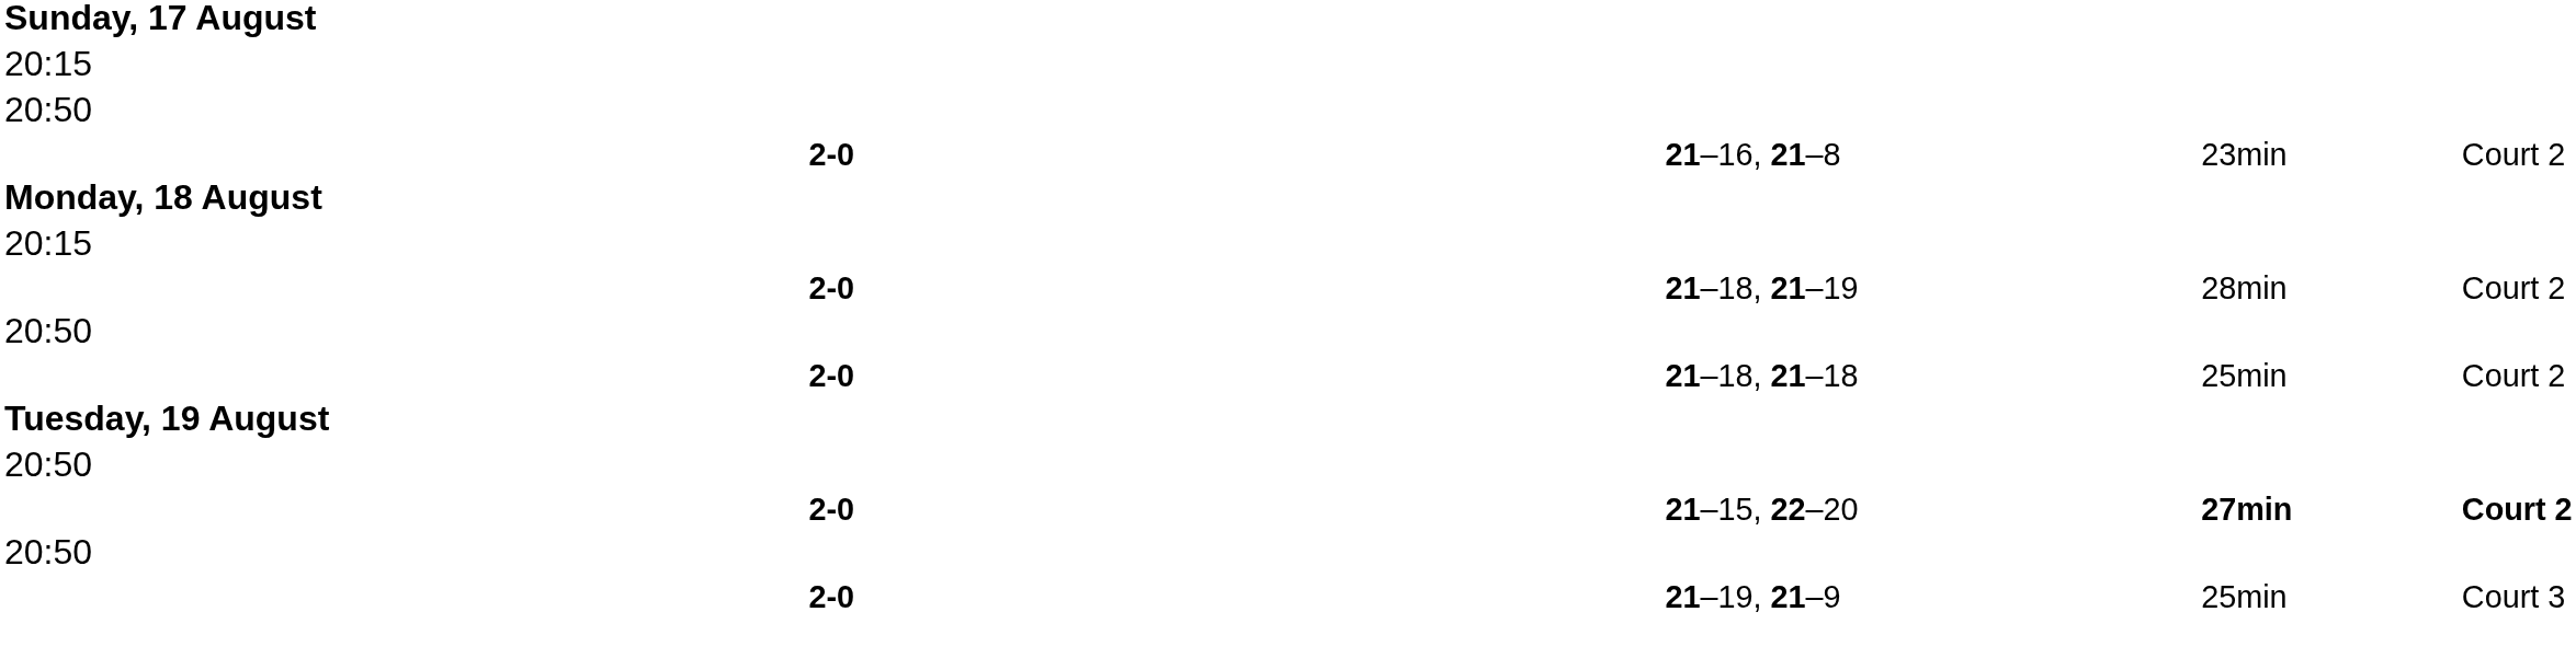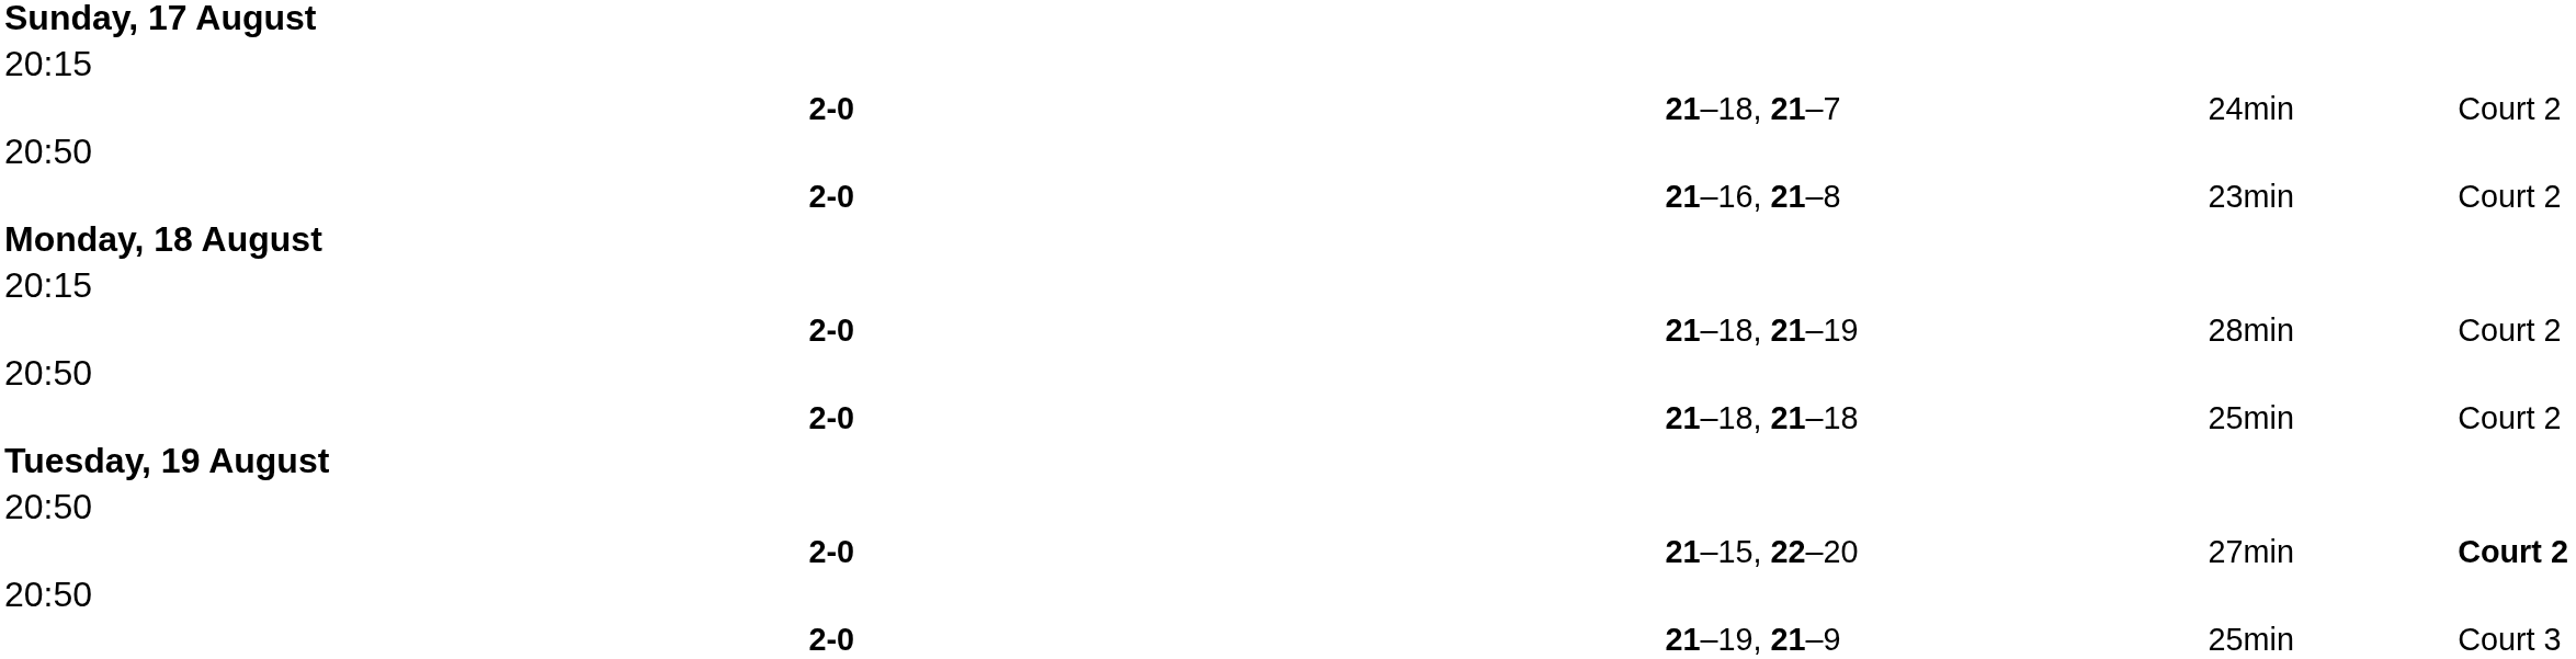 <table style="width:100%;" cellspacing="1">
 <tr>
 <th width=25%></th>
 <th width=10%></th>
 <th width=25%></th>
 </tr>
 <tr>
 <td><strong>Sunday, 17 August</strong></td>
 </tr>
 <tr>
 <td>20:15</td>
+</tr>
+<tr style=font-size:90%>
+<td align=right><strong><br></strong></td>
+<td align=center><strong> 2-0 </strong></td>
+<td><br></td>
+<td><strong>21</strong>–18, <strong>21</strong>–7</td>
+<td>24min</td>
+<td>Court 2</td>
 </tr>
 <tr>
 <td>20:50</td>
 </tr>
 <tr style=font-size:90%>
 <td align=right><strong><br></strong></td>
 <td align=center><strong> 2-0 </strong></td>
 <td><br></td>
 <td><strong>21</strong>–16, <strong>21</strong>–8</td>
 <td>23min</td>
 <td>Court 2</td>
 </tr>
 <tr>
 <td><strong>Monday, 18 August</strong></td>
 </tr>
 <tr>
 <td>20:15</td>
 </tr>
 <tr style=font-size:90%>
 <td align=right><strong><br></strong></td>
 <td align=center><strong> 2-0 </strong></td>
 <td><br></td>
 <td><strong>21</strong>–18, <strong>21</strong>–19</td>
 <td>28min</td>
 <td>Court 2</td>
 </tr>
 <tr>
 <td>20:50</td>
 </tr>
 <tr style=font-size:90%>
 <td align=right><strong><br></strong></td>
 <td align=center><strong> 2-0 </strong></td>
 <td><br></td>
 <td><strong>21</strong>–18, <strong>21</strong>–18</td>
 <td>25min</td>
 <td>Court 2</td>
 </tr>
 <tr>
 <td><strong>Tuesday, 19 August</strong></td>
 </tr>
 <tr>
 <td>20:50</td>
 </tr>
 <tr style=font-size:90%>
 <td align=right><strong><br></strong></td>
 <td align=center><strong> 2-0 </strong></td>
 <td><br></td>
 <td><strong>21</strong>–15, <strong>22</strong>–20</td>
-<td><strong>27min</strong></td>
+<td>27min</td>
 <td><strong>Court 2</strong></td>
 </tr>
 <tr>
 <td>20:50</td>
 </tr>
 <tr style=font-size:90%>
 <td align=right><strong><br></strong></td>
 <td align=center><strong> 2-0 </strong></td>
 <td><br></td>
 <td><strong>21</strong>–19, <strong>21</strong>–9</td>
 <td>25min</td>
 <td>Court 3</td>
 </tr>
 </table>
